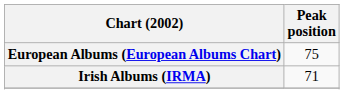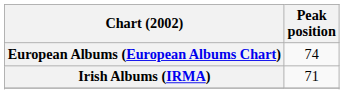 <table class="wikitable sortable plainrowheaders">
 <tr>
 <th>Chart (2002)</th>
 <th>Peak<br>position</th>
 </tr>
 <tr>
 <th scope="row">European Albums (<a href='#'>European Albums Chart</a>)</th>
-<td style="text-align:center;">75</td>
+<td style="text-align:center;">74</td>
 </tr>
 <tr>
 <th scope="row">Irish Albums (<a href='#'>IRMA</a>)</th>
 <td align="center">71</td>
 </tr>
 <tr>
 </tr>
 <tr>
 </tr>
 </table>
